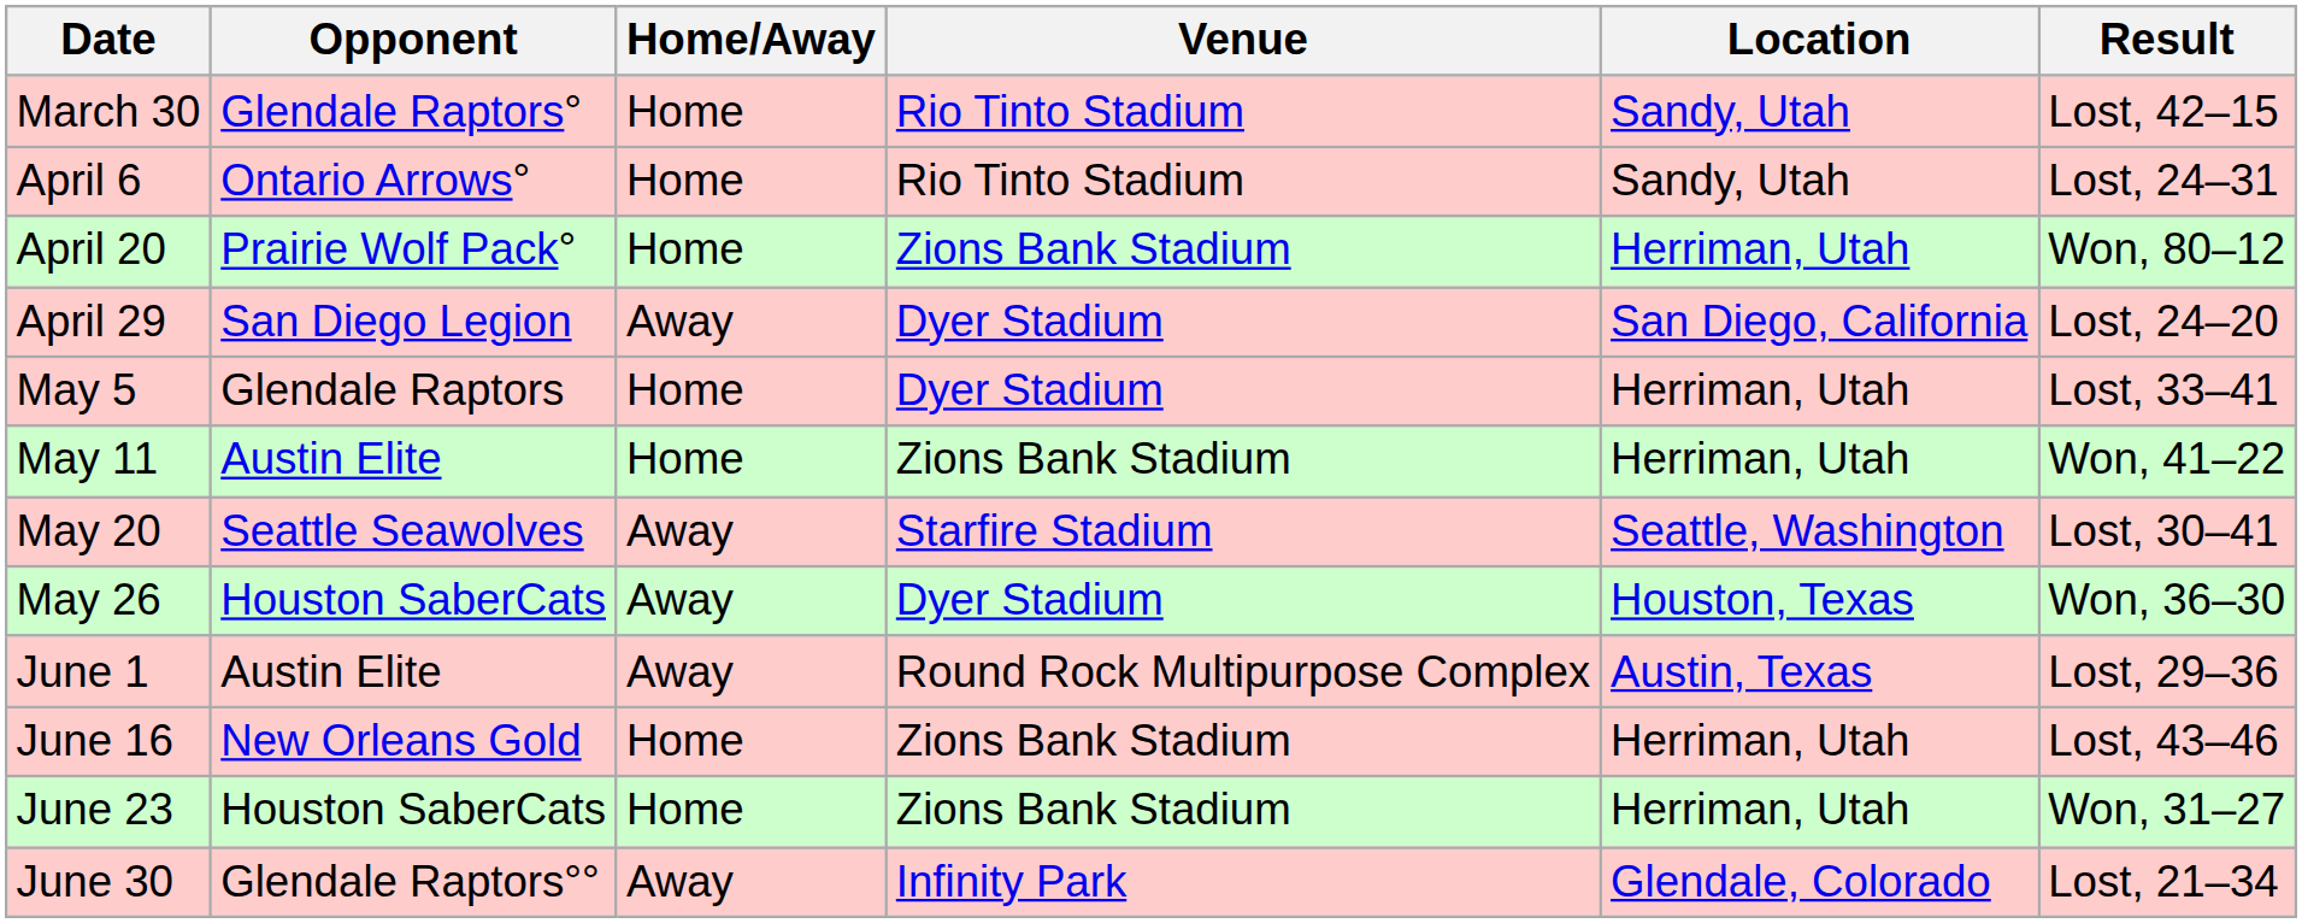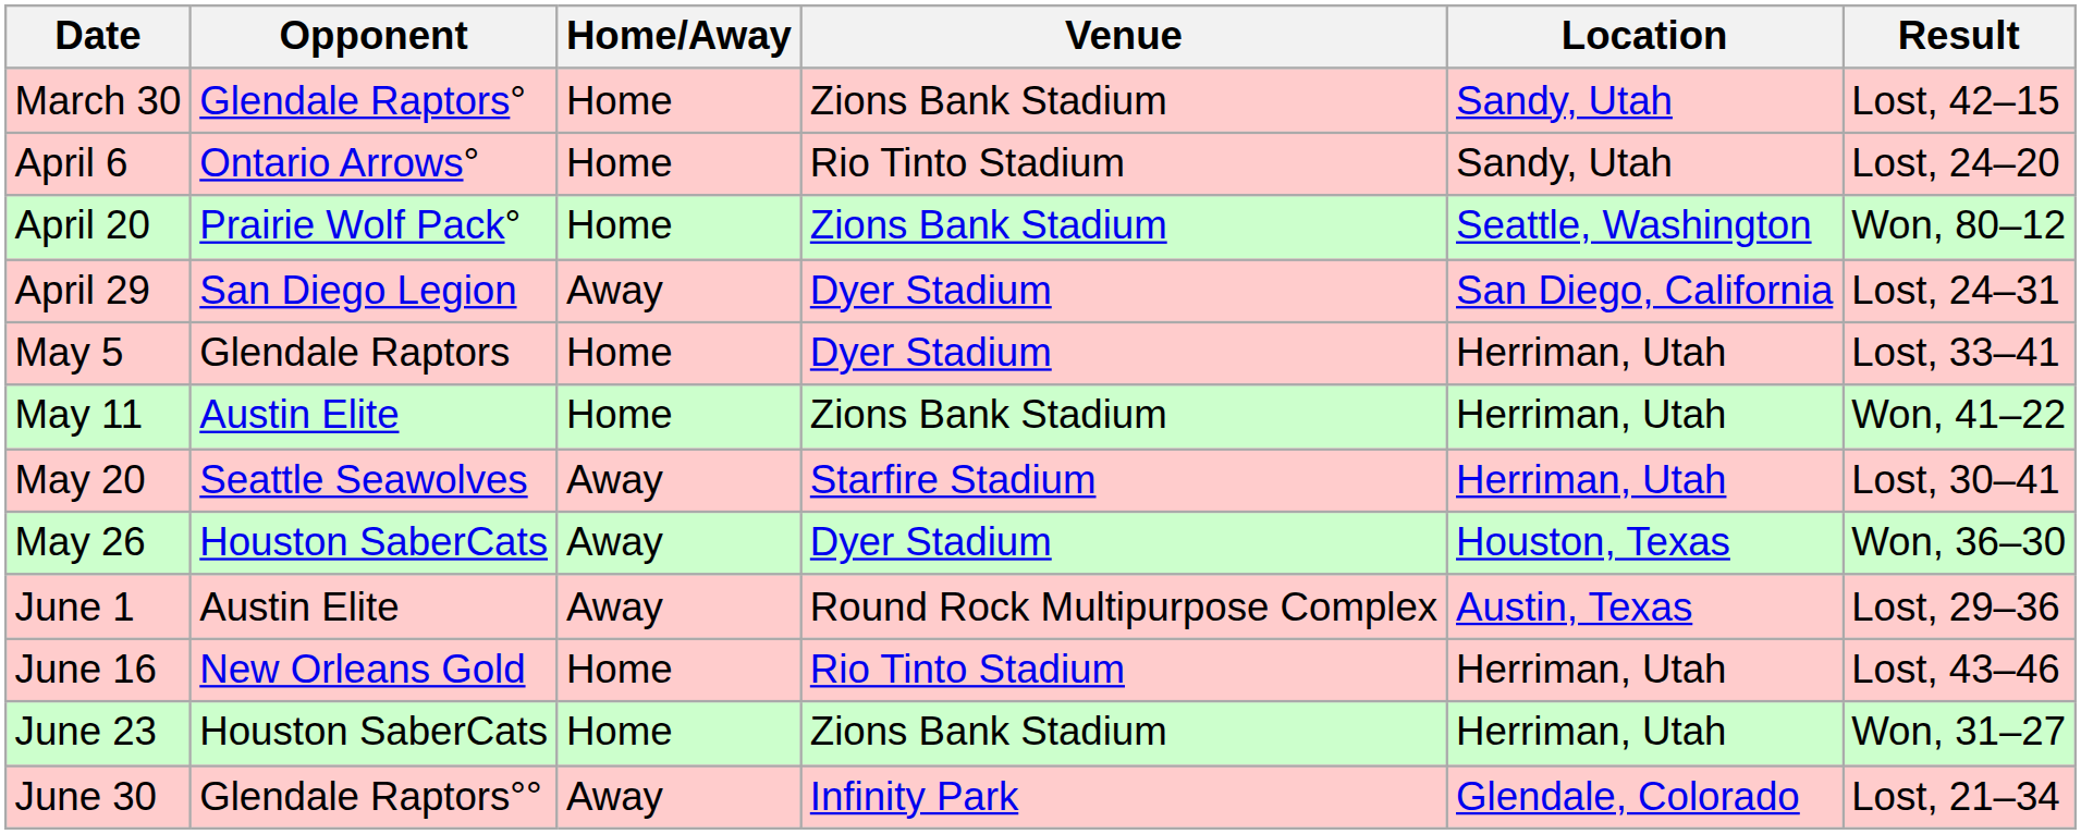 <table class="wikitable">
 <tr>
 <th>Date</th>
 <th>Opponent</th>
 <th>Home/Away</th>
 <th>Venue</th>
 <th>Location</th>
 <th>Result</th>
 </tr>
 <tr bgcolor="#FFCCCC">
 <td>March 30</td>
 <td><a href='#'>Glendale Raptors</a>°</td>
 <td>Home</td>
-<td><a href='#'>Rio Tinto Stadium</a></td>
+<td>Zions Bank Stadium</td>
 <td><a href='#'>Sandy, Utah</a></td>
 <td>Lost, 42–15</td>
 </tr>
 <tr bgcolor="#FFCCCC">
 <td>April 6</td>
 <td><a href='#'>Ontario Arrows</a>°</td>
 <td>Home</td>
 <td>Rio Tinto Stadium</td>
 <td>Sandy, Utah</td>
-<td>Lost, 24–31</td>
+<td>Lost, 24–20</td>
 </tr>
 <tr bgcolor="#CCFFCC">
 <td>April 20</td>
 <td><a href='#'>Prairie Wolf Pack</a>°</td>
 <td>Home</td>
 <td><a href='#'>Zions Bank Stadium</a></td>
-<td><a href='#'>Herriman, Utah</a></td>
+<td><a href='#'>Seattle, Washington</a></td>
 <td>Won, 80–12</td>
 </tr>
 <tr bgcolor="#FFCCCC">
 <td>April 29</td>
 <td><a href='#'>San Diego Legion</a></td>
 <td>Away</td>
 <td><a href='#'>Dyer Stadium</a></td>
 <td><a href='#'>San Diego, California</a></td>
-<td>Lost, 24–20</td>
+<td>Lost, 24–31</td>
 </tr>
 <tr bgcolor="#FFCCCC">
 <td>May 5</td>
 <td>Glendale Raptors</td>
 <td>Home</td>
 <td><a href='#'>Dyer Stadium</a></td>
 <td>Herriman, Utah</td>
 <td>Lost, 33–41</td>
 </tr>
 <tr bgcolor="#CCFFCC">
 <td>May 11</td>
 <td><a href='#'>Austin Elite</a></td>
 <td>Home</td>
 <td>Zions Bank Stadium</td>
 <td>Herriman, Utah</td>
 <td>Won, 41–22</td>
 </tr>
 <tr bgcolor="#FFCCCC">
 <td>May 20</td>
 <td><a href='#'>Seattle Seawolves</a></td>
 <td>Away</td>
 <td><a href='#'>Starfire Stadium</a></td>
-<td><a href='#'>Seattle, Washington</a></td>
+<td><a href='#'>Herriman, Utah</a></td>
 <td>Lost, 30–41</td>
 </tr>
 <tr bgcolor="#CCFFCC">
 <td>May 26</td>
 <td><a href='#'>Houston SaberCats</a></td>
 <td>Away</td>
 <td><a href='#'>Dyer Stadium</a></td>
 <td><a href='#'>Houston, Texas</a></td>
 <td>Won, 36–30</td>
 </tr>
 <tr bgcolor="#FFCCCC">
 <td>June 1</td>
 <td>Austin Elite</td>
 <td>Away</td>
 <td>Round Rock Multipurpose Complex</td>
 <td><a href='#'>Austin, Texas</a></td>
 <td>Lost, 29–36</td>
 </tr>
 <tr bgcolor="#FFCCCC">
 <td>June 16</td>
 <td><a href='#'>New Orleans Gold</a></td>
 <td>Home</td>
-<td>Zions Bank Stadium</td>
+<td><a href='#'>Rio Tinto Stadium</a></td>
 <td>Herriman, Utah</td>
 <td>Lost, 43–46</td>
 </tr>
 <tr bgcolor="#CCFFCC">
 <td>June 23</td>
 <td>Houston SaberCats</td>
 <td>Home</td>
 <td>Zions Bank Stadium</td>
 <td>Herriman, Utah</td>
 <td>Won, 31–27</td>
 </tr>
 <tr bgcolor="#FFCCCC">
 <td>June 30</td>
 <td>Glendale Raptors°°</td>
 <td>Away</td>
 <td><a href='#'>Infinity Park</a></td>
 <td><a href='#'>Glendale, Colorado</a></td>
 <td>Lost, 21–34</td>
 </tr>
 </table>
